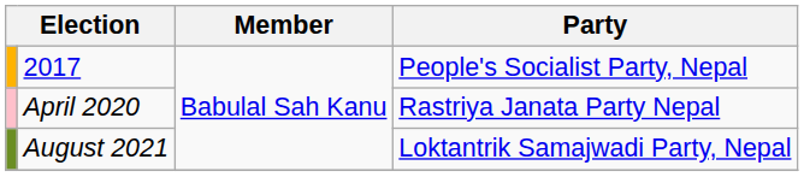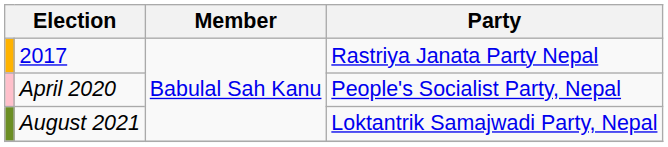 <table class="wikitable">
 <tr>
 <th colspan="2">Election</th>
 <th>Member</th>
 <th>Party</th>
 </tr>
 <tr>
 <td style="background-color:#ffb300"></td>
 <td><a href='#'>2017</a></td>
 <td rowspan="3"><a href='#'>Babulal Sah Kanu</a></td>
-<td><a href='#'>People's Socialist Party, Nepal</a></td>
+<td><a href='#'>Rastriya Janata Party Nepal</a></td>
 </tr>
 <tr>
 <td style="background-color:pink"></td>
 <td><em>April 2020</em></td>
-<td><a href='#'>Rastriya Janata Party Nepal</a></td>
+<td><a href='#'>People's Socialist Party, Nepal</a></td>
 </tr>
 <tr>
 <td style="background-color:olivedrab"></td>
 <td><em>August 2021</em></td>
 <td><a href='#'>Loktantrik Samajwadi Party, Nepal</a></td>
 </tr>
 <tr>
 </tr>
 </table>
